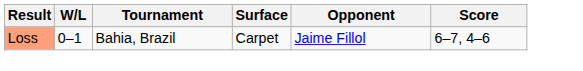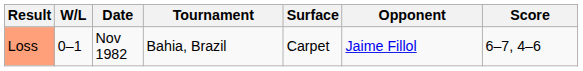 <table class="sortable wikitable">
 <tr>
 <th style="width:40px">Result</th>
 <th style="width:35px" class="unsortable">W/L</th>
+<th style="width:50px">Date</th>
 <th style="width:150px">Tournament</th>
 <th style="width:50px">Surface</th>
 <th style="width:150px">Opponent</th>
 <th style="width:100px" class="unsortable">Score</th>
 </tr>
 <tr>
 <td style="background:#ffa07a;">Loss</td>
 <td>0–1</td>
+<td>Nov 1982</td>
 <td>Bahia, Brazil</td>
 <td>Carpet</td>
 <td> <a href='#'>Jaime Fillol</a></td>
 <td>6–7, 4–6</td>
 </tr>
 </table>
